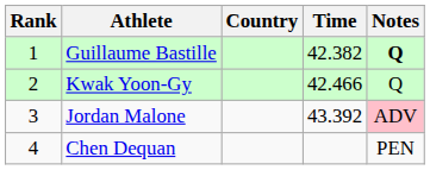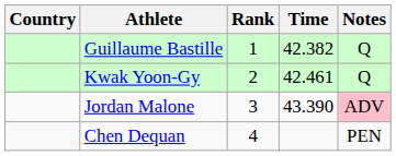 <table class="wikitable sortable" style="text-align:center">
 <tr>
+<th>Country</th>
+<th>Athlete</th>
 <th>Rank</th>
-<th>Athlete</th>
-<th>Country</th>
 <th>Time</th>
 <th>Notes</th>
 </tr>
 <tr bgcolor=ccffcc>
+<td align=left></td>
+<td align=left><a href='#'>Guillaume Bastille</a></td>
 <td>1</td>
-<td align=left><a href='#'>Guillaume Bastille</a></td>
-<td align=left></td>
 <td>42.382</td>
-<td><strong>Q</strong></td>
+<td>Q</td>
 </tr>
 <tr bgcolor=ccffcc>
+<td align=left></td>
+<td align=left><a href='#'>Kwak Yoon-Gy</a></td>
 <td>2</td>
-<td align=left><a href='#'>Kwak Yoon-Gy</a></td>
-<td align=left></td>
-<td>42.466</td>
+<td>42.461</td>
 <td>Q</td>
 </tr>
 <tr>
+<td align=left></td>
+<td align=left><a href='#'>Jordan Malone</a></td>
 <td>3</td>
-<td align=left><a href='#'>Jordan Malone</a></td>
-<td align=left></td>
-<td>43.392</td>
+<td>43.390</td>
 <td style="background: pink;">ADV</td>
 </tr>
 <tr>
+<td align=left></td>
+<td align=left><a href='#'>Chen Dequan</a></td>
 <td>4</td>
-<td align=left><a href='#'>Chen Dequan</a></td>
-<td align=left></td>
 <td></td>
 <td>PEN</td>
 </tr>
 </table>
